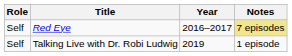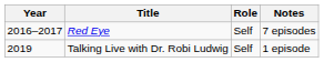 <table class="wikitable">
 <tr>
+<th>Year</th>
+<th>Title</th>
 <th>Role</th>
-<th>Title</th>
-<th>Year</th>
 <th>Notes</th>
 </tr>
 <tr>
+<td>2016–2017</td>
+<td><em><a href='#'>Red Eye</a></em></td>
 <td>Self</td>
-<td><em><a href='#'>Red Eye</a></em></td>
-<td>2016–2017</td>
-<td style="background: khaki;">7 episodes</td>
+<td>7 episodes</td>
 </tr>
 <tr>
+<td>2019</td>
+<td>Talking Live with Dr. Robi Ludwig</td>
 <td>Self</td>
-<td>Talking Live with Dr. Robi Ludwig</td>
-<td>2019</td>
 <td>1 episode</td>
 </tr>
 </table>
